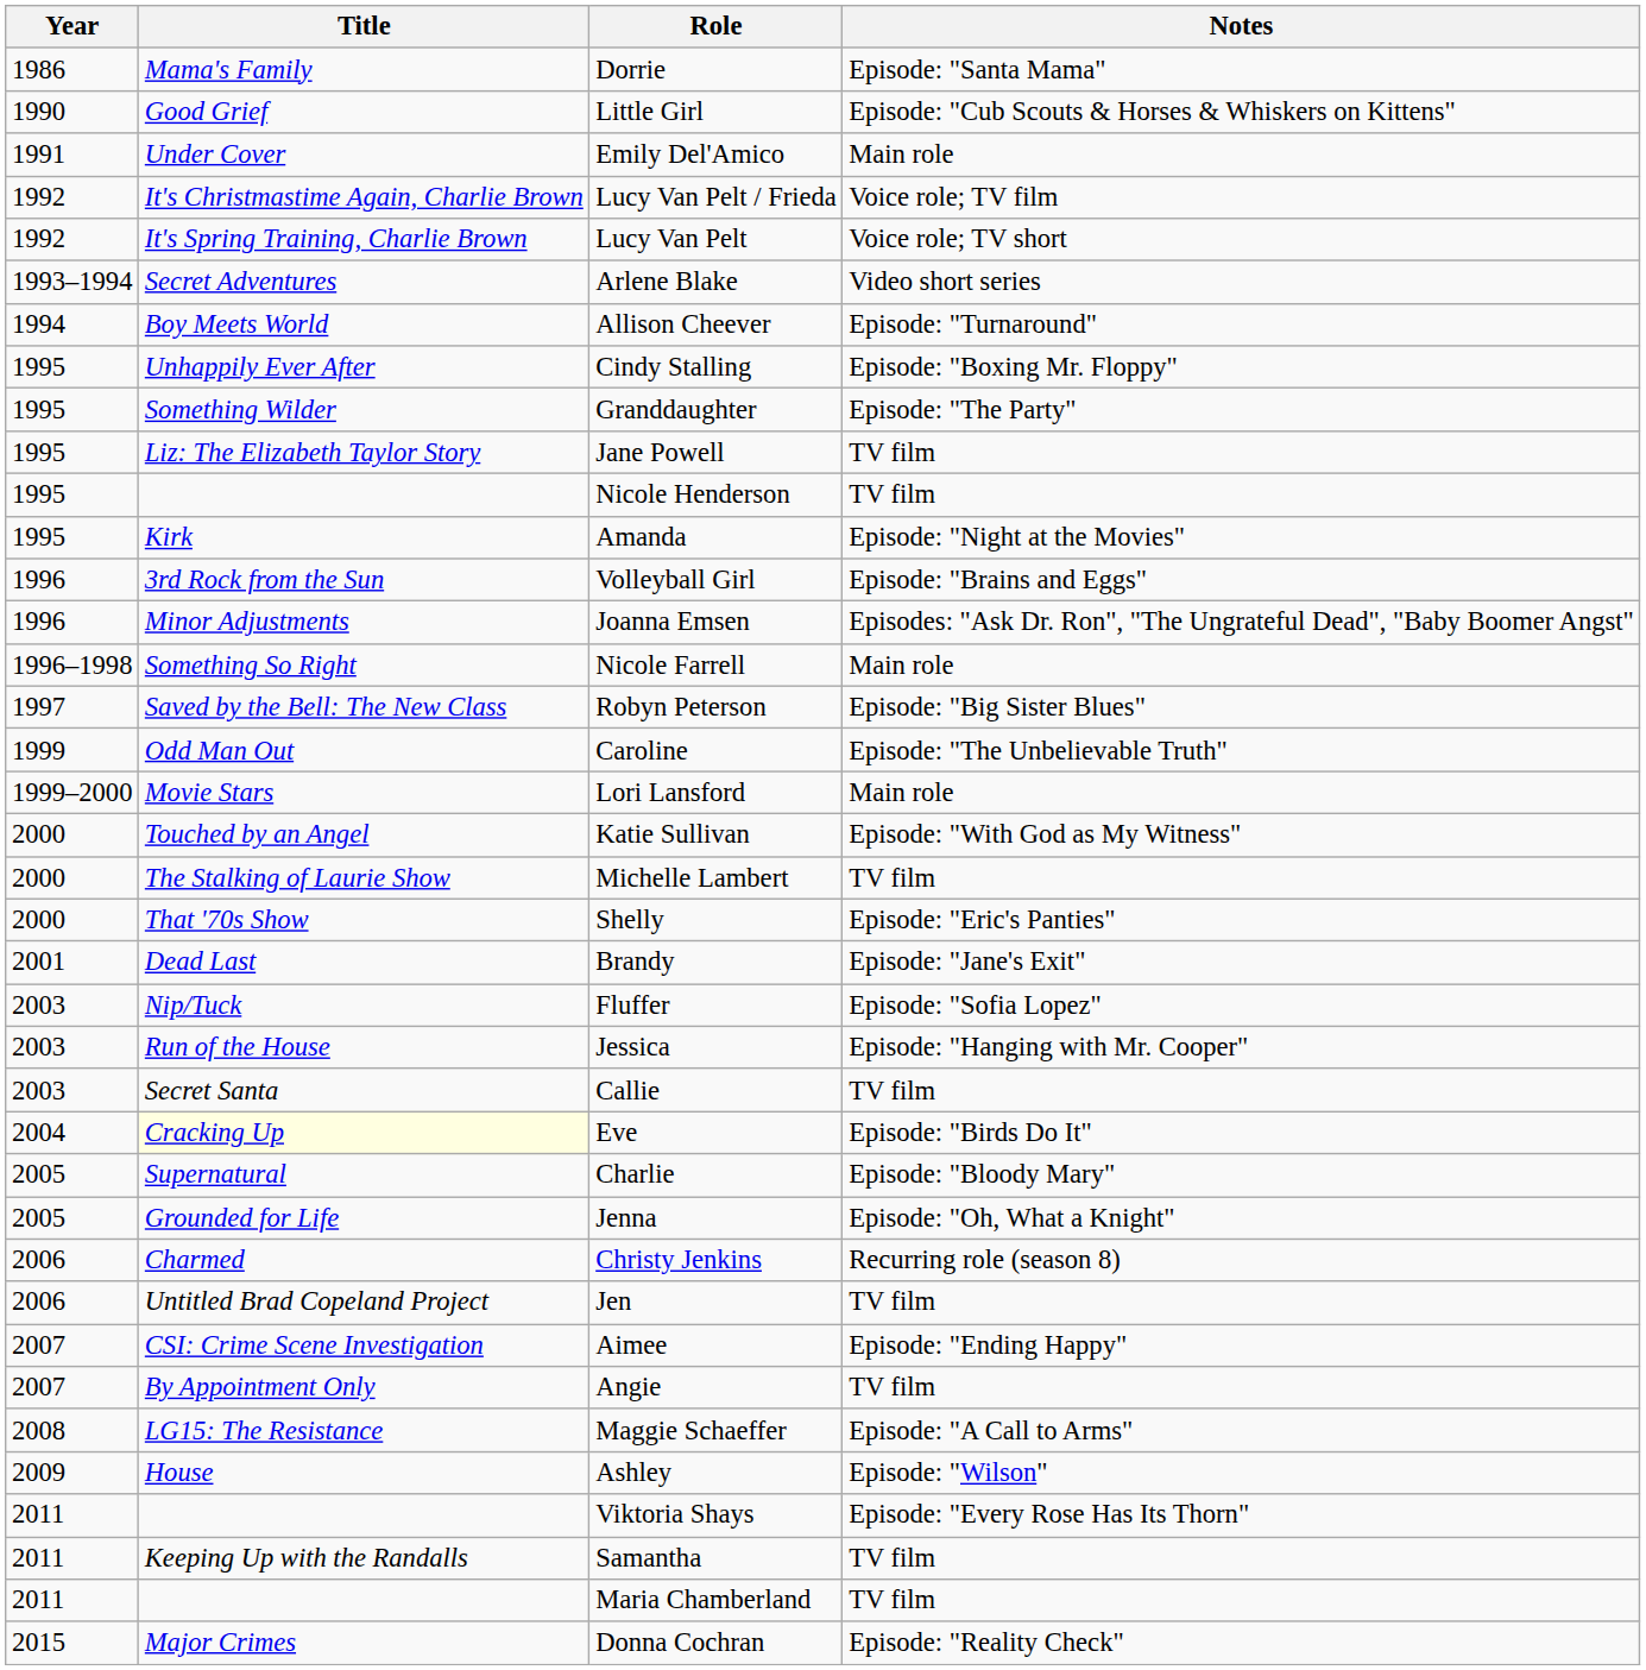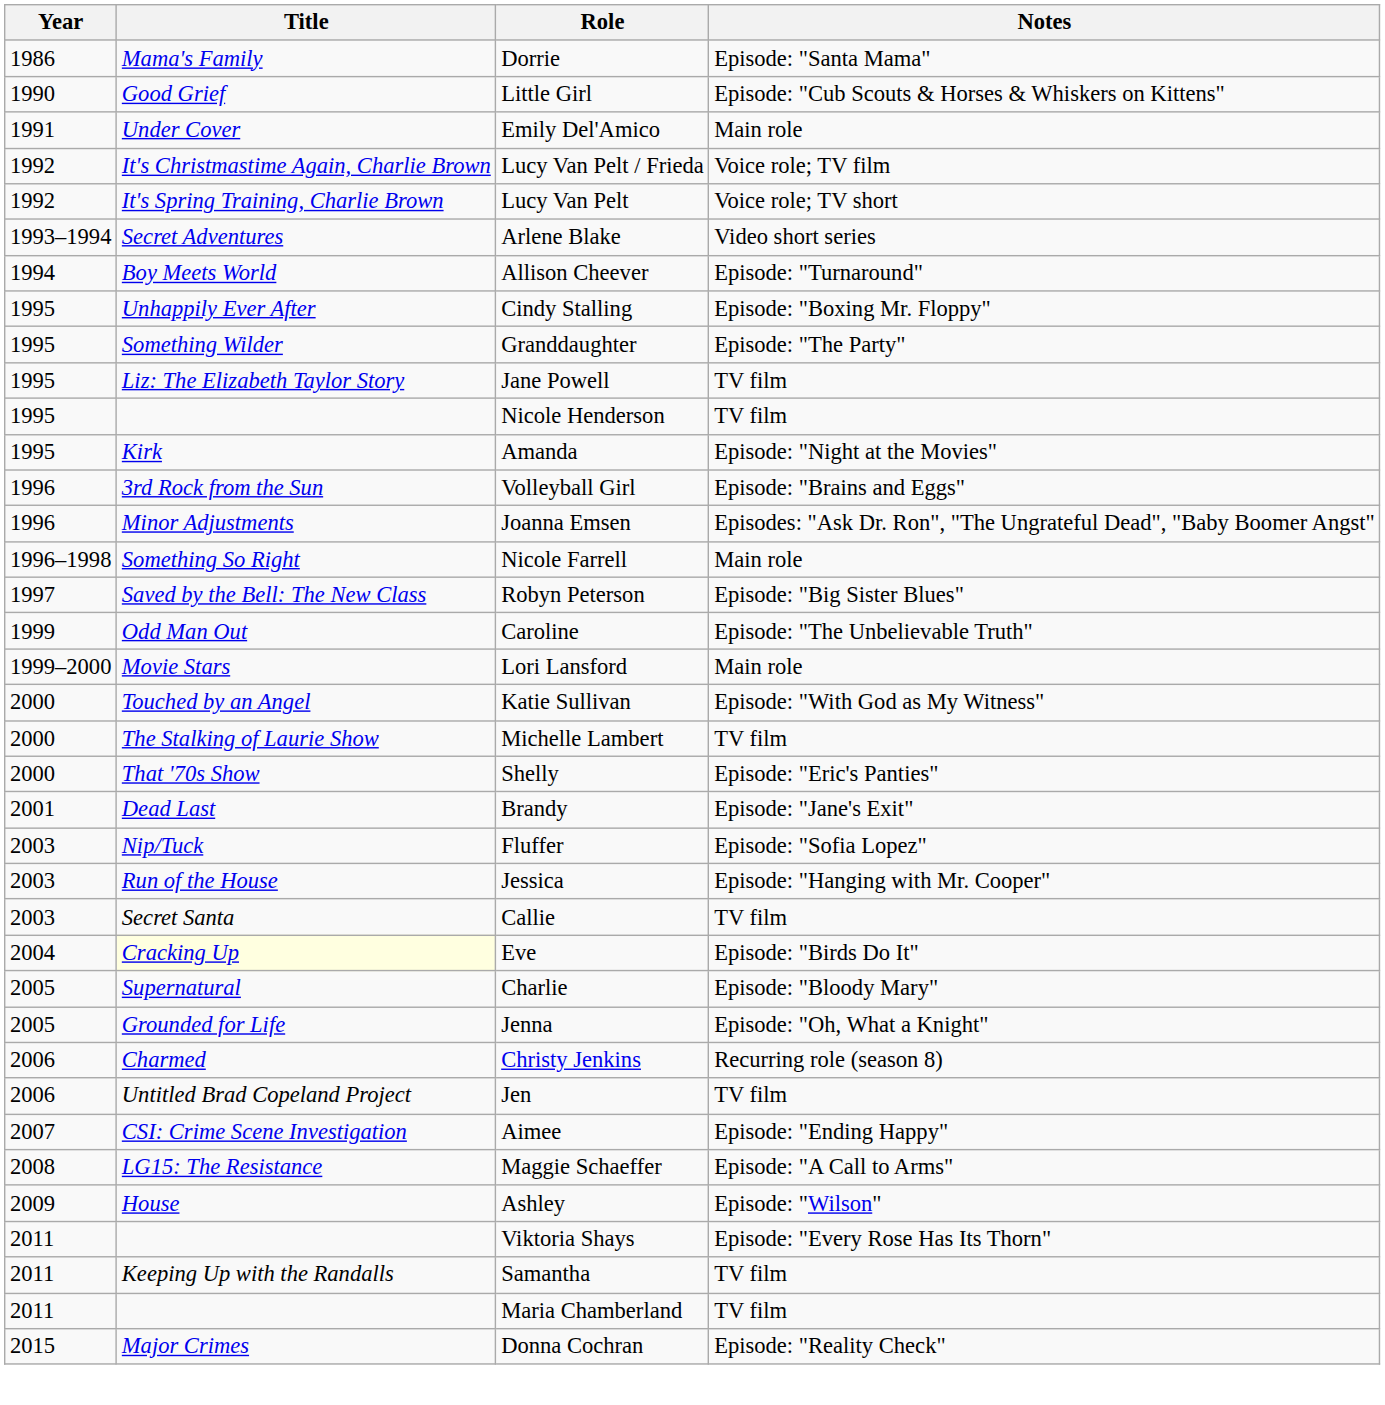 <table class="wikitable sortable">
 <tr>
 <th>Year</th>
 <th>Title</th>
 <th>Role</th>
 <th class="unsortable">Notes</th>
 </tr>
 <tr>
 <td>1986</td>
 <td><em><a href='#'>Mama's Family</a></em></td>
 <td>Dorrie</td>
 <td>Episode: "Santa Mama"</td>
 </tr>
 <tr>
 <td>1990</td>
 <td><em><a href='#'>Good Grief</a></em></td>
 <td>Little Girl</td>
 <td>Episode: "Cub Scouts & Horses & Whiskers on Kittens"</td>
 </tr>
 <tr>
 <td>1991</td>
 <td><em><a href='#'>Under Cover</a></em></td>
 <td>Emily Del'Amico</td>
 <td>Main role</td>
 </tr>
 <tr>
 <td>1992</td>
 <td><em><a href='#'>It's Christmastime Again, Charlie Brown</a></em></td>
 <td>Lucy Van Pelt / Frieda</td>
 <td>Voice role; TV film</td>
 </tr>
 <tr>
 <td>1992</td>
 <td><em><a href='#'>It's Spring Training, Charlie Brown</a></em></td>
 <td>Lucy Van Pelt</td>
 <td>Voice role; TV short</td>
 </tr>
 <tr>
 <td>1993–1994</td>
 <td><em><a href='#'>Secret Adventures</a></em></td>
 <td>Arlene Blake</td>
 <td>Video short series</td>
 </tr>
 <tr>
 <td>1994</td>
 <td><em><a href='#'>Boy Meets World</a></em></td>
 <td>Allison Cheever</td>
 <td>Episode: "Turnaround"</td>
 </tr>
 <tr>
 <td>1995</td>
 <td><em><a href='#'>Unhappily Ever After</a></em></td>
 <td>Cindy Stalling</td>
 <td>Episode: "Boxing Mr. Floppy"</td>
 </tr>
 <tr>
 <td>1995</td>
 <td><em><a href='#'>Something Wilder</a></em></td>
 <td>Granddaughter</td>
 <td>Episode: "The Party"</td>
 </tr>
 <tr>
 <td>1995</td>
 <td><em><a href='#'>Liz: The Elizabeth Taylor Story</a></em></td>
 <td>Jane Powell</td>
 <td>TV film</td>
 </tr>
 <tr>
 <td>1995</td>
 <td><em></em></td>
 <td>Nicole Henderson</td>
 <td>TV film</td>
 </tr>
 <tr>
 <td>1995</td>
 <td><em><a href='#'>Kirk</a></em></td>
 <td>Amanda</td>
 <td>Episode: "Night at the Movies"</td>
 </tr>
 <tr>
 <td>1996</td>
 <td><em><a href='#'>3rd Rock from the Sun</a></em></td>
 <td>Volleyball Girl</td>
 <td>Episode: "Brains and Eggs"</td>
 </tr>
 <tr>
 <td>1996</td>
 <td><em><a href='#'>Minor Adjustments</a></em></td>
 <td>Joanna Emsen</td>
 <td>Episodes: "Ask Dr. Ron", "The Ungrateful Dead", "Baby Boomer Angst"</td>
 </tr>
 <tr>
 <td>1996–1998</td>
 <td><em><a href='#'>Something So Right</a></em></td>
 <td>Nicole Farrell</td>
 <td>Main role</td>
 </tr>
 <tr>
 <td>1997</td>
 <td><em><a href='#'>Saved by the Bell: The New Class</a></em></td>
 <td>Robyn Peterson</td>
 <td>Episode: "Big Sister Blues"</td>
 </tr>
 <tr>
 <td>1999</td>
 <td><em><a href='#'>Odd Man Out</a></em></td>
 <td>Caroline</td>
 <td>Episode: "The Unbelievable Truth"</td>
 </tr>
 <tr>
 <td>1999–2000</td>
 <td><em><a href='#'>Movie Stars</a></em></td>
 <td>Lori Lansford</td>
 <td>Main role</td>
 </tr>
 <tr>
 <td>2000</td>
 <td><em><a href='#'>Touched by an Angel</a></em></td>
 <td>Katie Sullivan</td>
 <td>Episode: "With God as My Witness"</td>
 </tr>
 <tr>
 <td>2000</td>
 <td><em><a href='#'>The Stalking of Laurie Show</a></em></td>
 <td>Michelle Lambert</td>
 <td>TV film</td>
 </tr>
 <tr>
 <td>2000</td>
 <td><em><a href='#'>That '70s Show</a></em></td>
 <td>Shelly</td>
 <td>Episode: "Eric's Panties"</td>
 </tr>
 <tr>
 <td>2001</td>
 <td><em><a href='#'>Dead Last</a></em></td>
 <td>Brandy</td>
 <td>Episode: "Jane's Exit"</td>
 </tr>
 <tr>
 <td>2003</td>
 <td><em><a href='#'>Nip/Tuck</a></em></td>
 <td>Fluffer</td>
 <td>Episode: "Sofia Lopez"</td>
 </tr>
 <tr>
 <td>2003</td>
 <td><em><a href='#'>Run of the House</a></em></td>
 <td>Jessica</td>
 <td>Episode: "Hanging with Mr. Cooper"</td>
 </tr>
 <tr>
 <td>2003</td>
 <td><em>Secret Santa</em></td>
 <td>Callie</td>
 <td>TV film</td>
 </tr>
 <tr>
 <td>2004</td>
 <td style="background: lightyellow;"><em><a href='#'>Cracking Up</a></em></td>
 <td>Eve</td>
 <td>Episode: "Birds Do It"</td>
 </tr>
 <tr>
 <td>2005</td>
 <td><em><a href='#'>Supernatural</a></em></td>
 <td>Charlie</td>
 <td>Episode: "Bloody Mary"</td>
 </tr>
 <tr>
 <td>2005</td>
 <td><em><a href='#'>Grounded for Life</a></em></td>
 <td>Jenna</td>
 <td>Episode: "Oh, What a Knight"</td>
 </tr>
 <tr>
 <td>2006</td>
 <td><em><a href='#'>Charmed</a></em></td>
 <td><a href='#'>Christy Jenkins</a></td>
 <td>Recurring role (season 8)</td>
 </tr>
 <tr>
 <td>2006</td>
 <td><em>Untitled Brad Copeland Project</em></td>
 <td>Jen</td>
 <td>TV film</td>
 </tr>
 <tr>
 <td>2007</td>
 <td><em><a href='#'>CSI: Crime Scene Investigation</a></em></td>
 <td>Aimee</td>
 <td>Episode: "Ending Happy"</td>
 </tr>
 <tr>
-<td>2007</td>
-<td><em><a href='#'>By Appointment Only</a></em></td>
-<td>Angie</td>
-<td>TV film</td>
-</tr>
-<tr>
 <td>2008</td>
 <td><em><a href='#'>LG15: The Resistance</a></em></td>
 <td>Maggie Schaeffer</td>
 <td>Episode: "A Call to Arms"</td>
 </tr>
 <tr>
 <td>2009</td>
 <td><em><a href='#'>House</a></em></td>
 <td>Ashley</td>
 <td>Episode: "<a href='#'>Wilson</a>"</td>
 </tr>
 <tr>
 <td>2011</td>
 <td><em></em></td>
 <td>Viktoria Shays</td>
 <td>Episode: "Every Rose Has Its Thorn"</td>
 </tr>
 <tr>
 <td>2011</td>
 <td><em>Keeping Up with the Randalls</em></td>
 <td>Samantha</td>
 <td>TV film</td>
 </tr>
 <tr>
 <td>2011</td>
 <td><em></em></td>
 <td>Maria Chamberland</td>
 <td>TV film</td>
 </tr>
 <tr>
 <td>2015</td>
 <td><em><a href='#'>Major Crimes</a></em></td>
 <td>Donna Cochran</td>
 <td>Episode: "Reality Check"</td>
 </tr>
 </table>
